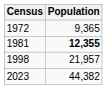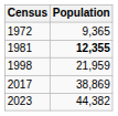 <table class="wikitable">
 <tr>
 <th>Census</th>
 <th>Population</th>
 </tr>
 <tr>
 <td>1972</td>
 <td style="text-align:right">9,365</td>
 </tr>
 <tr>
 <td>1981</td>
 <td style="text-align:right"><strong>12,355</strong></td>
 </tr>
 <tr>
 <td>1998</td>
-<td style="text-align:right">21,957</td>
+<td style="text-align:right">21,959</td>
+</tr>
+<tr>
+<td>2017</td>
+<td style="text-align:right">38,869</td>
 </tr>
 <tr>
 <td>2023</td>
 <td style="text-align:right">44,382</td>
 </tr>
 </table>
